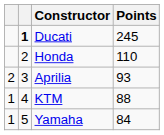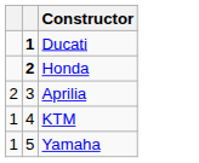 <table class="wikitable" style="font-size: 95%;">
 <tr>
 <th></th>
 <th></th>
 <th>Constructor</th>
-<th>Points</th>
 </tr>
 <tr>
 <td></td>
 <td align=center><strong>1</strong></td>
 <td> <a href='#'>Ducati</a></td>
-<td align=left>245</td>
 </tr>
 <tr>
 <td></td>
-<td align=center>2</td>
+<td align=center><strong>2</strong></td>
 <td> <a href='#'>Honda</a></td>
-<td align=left>110</td>
 </tr>
 <tr>
 <td> 2</td>
 <td align=center>3</td>
 <td> <a href='#'>Aprilia</a></td>
-<td align=left>93</td>
 </tr>
 <tr>
 <td> 1</td>
 <td align=center>4</td>
 <td> <a href='#'>KTM</a></td>
-<td align=left>88</td>
 </tr>
 <tr>
 <td> 1</td>
 <td align=center>5</td>
 <td> <a href='#'>Yamaha</a></td>
-<td align=left>84</td>
 </tr>
 </table>
